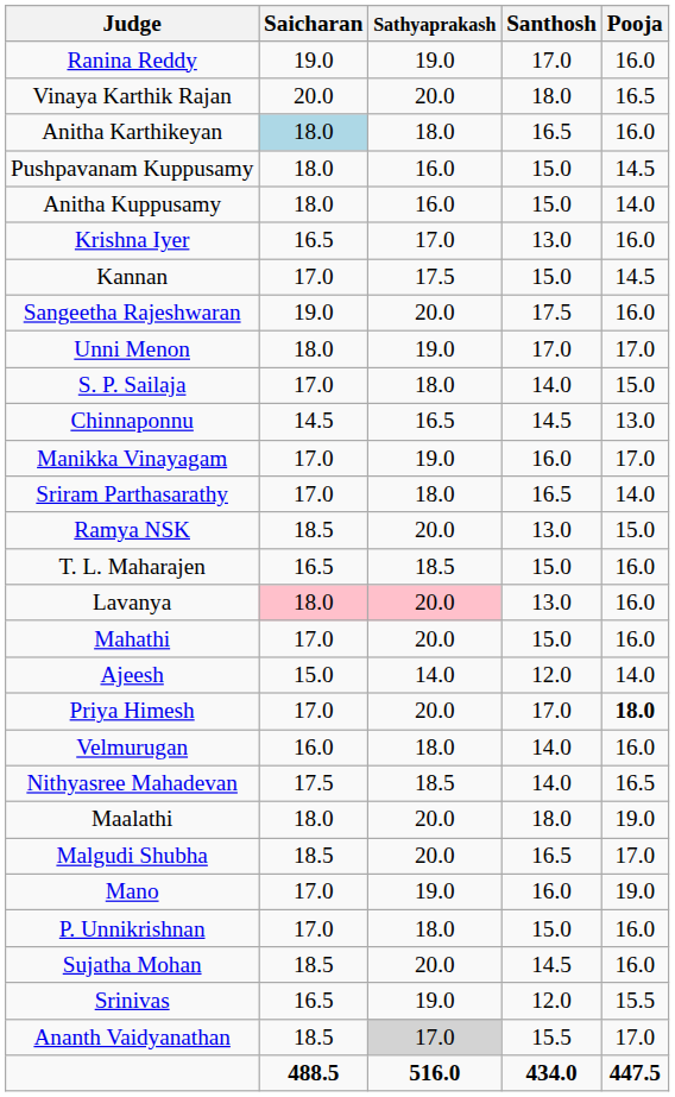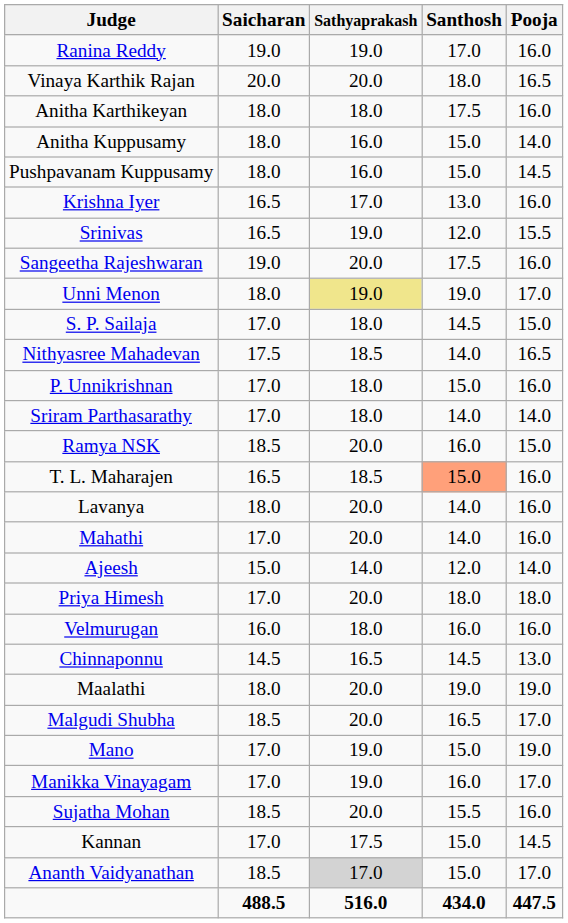 <table class="wikitable sortable" style="text-align: center; width: auto;">
 <tr style="background:lightgrey; text-align:center;">
 <th>Judge</th>
 <th>Saicharan</th>
 <th><small>Sathyaprakash</small></th>
 <th>Santhosh</th>
 <th>Pooja</th>
 </tr>
 <tr>
 <td><a href='#'>Ranina Reddy</a></td>
 <td>19.0</td>
 <td>19.0</td>
 <td>17.0</td>
 <td>16.0</td>
 </tr>
 <tr>
 <td>Vinaya Karthik Rajan</td>
 <td>20.0</td>
 <td>20.0</td>
 <td>18.0</td>
 <td>16.5</td>
 </tr>
 <tr>
 <td>Anitha Karthikeyan</td>
-<td style="background: lightblue;">18.0</td>
 <td>18.0</td>
-<td>16.5</td>
+<td>18.0</td>
+<td>17.5</td>
 <td>16.0</td>
+</tr>
+<tr>
+<td>Anitha Kuppusamy</td>
+<td>18.0</td>
+<td>16.0</td>
+<td>15.0</td>
+<td>14.0</td>
 </tr>
 <tr>
 <td>Pushpavanam Kuppusamy</td>
 <td>18.0</td>
 <td>16.0</td>
 <td>15.0</td>
 <td>14.5</td>
 </tr>
 <tr>
-<td>Anitha Kuppusamy</td>
-<td>18.0</td>
-<td>16.0</td>
-<td>15.0</td>
-<td>14.0</td>
-</tr>
-<tr>
 <td><a href='#'>Krishna Iyer</a></td>
 <td>16.5</td>
 <td>17.0</td>
 <td>13.0</td>
 <td>16.0</td>
 </tr>
 <tr>
-<td>Kannan</td>
-<td>17.0</td>
-<td>17.5</td>
-<td>15.0</td>
-<td>14.5</td>
+<td><a href='#'>Srinivas</a></td>
+<td>16.5</td>
+<td>19.0</td>
+<td>12.0</td>
+<td>15.5</td>
 </tr>
 <tr>
 <td><a href='#'>Sangeetha Rajeshwaran</a></td>
 <td>19.0</td>
 <td>20.0</td>
 <td>17.5</td>
 <td>16.0</td>
 </tr>
 <tr>
 <td><a href='#'>Unni Menon</a></td>
 <td>18.0</td>
+<td style="background: khaki;">19.0</td>
 <td>19.0</td>
-<td>17.0</td>
 <td>17.0</td>
 </tr>
 <tr>
 <td><a href='#'>S. P. Sailaja</a></td>
 <td>17.0</td>
 <td>18.0</td>
-<td>14.0</td>
+<td>14.5</td>
 <td>15.0</td>
 </tr>
 <tr>
-<td><a href='#'>Chinnaponnu</a></td>
-<td>14.5</td>
+<td><a href='#'>Nithyasree Mahadevan</a></td>
+<td>17.5</td>
+<td>18.5</td>
+<td>14.0</td>
 <td>16.5</td>
-<td>14.5</td>
-<td>13.0</td>
 </tr>
 <tr>
-<td><a href='#'>Manikka Vinayagam</a></td>
+<td><a href='#'>P. Unnikrishnan</a></td>
 <td>17.0</td>
-<td>19.0</td>
+<td>18.0</td>
+<td>15.0</td>
 <td>16.0</td>
-<td>17.0</td>
 </tr>
 <tr>
 <td><a href='#'>Sriram Parthasarathy</a></td>
 <td>17.0</td>
 <td>18.0</td>
-<td>16.5</td>
+<td>14.0</td>
 <td>14.0</td>
 </tr>
 <tr>
 <td><a href='#'>Ramya NSK</a></td>
 <td>18.5</td>
 <td>20.0</td>
-<td>13.0</td>
+<td>16.0</td>
 <td>15.0</td>
 </tr>
 <tr>
 <td>T. L. Maharajen</td>
 <td>16.5</td>
 <td>18.5</td>
-<td>15.0</td>
+<td style="background: lightsalmon;">15.0</td>
 <td>16.0</td>
 </tr>
 <tr>
 <td>Lavanya</td>
-<td style="background: pink;">18.0</td>
-<td style="background: pink;">20.0</td>
-<td>13.0</td>
+<td>18.0</td>
+<td>20.0</td>
+<td>14.0</td>
 <td>16.0</td>
 </tr>
 <tr>
 <td><a href='#'>Mahathi</a></td>
 <td>17.0</td>
 <td>20.0</td>
-<td>15.0</td>
+<td>14.0</td>
 <td>16.0</td>
 </tr>
 <tr>
 <td><a href='#'>Ajeesh</a></td>
 <td>15.0</td>
 <td>14.0</td>
 <td>12.0</td>
 <td>14.0</td>
 </tr>
 <tr>
 <td><a href='#'>Priya Himesh</a></td>
 <td>17.0</td>
 <td>20.0</td>
-<td>17.0</td>
-<td><strong>18.0</strong></td>
+<td>18.0</td>
+<td>18.0</td>
 </tr>
 <tr>
 <td><a href='#'>Velmurugan</a></td>
 <td>16.0</td>
 <td>18.0</td>
-<td>14.0</td>
+<td>16.0</td>
 <td>16.0</td>
 </tr>
 <tr>
-<td><a href='#'>Nithyasree Mahadevan</a></td>
-<td>17.5</td>
-<td>18.5</td>
-<td>14.0</td>
+<td><a href='#'>Chinnaponnu</a></td>
+<td>14.5</td>
 <td>16.5</td>
+<td>14.5</td>
+<td>13.0</td>
 </tr>
 <tr>
 <td>Maalathi</td>
 <td>18.0</td>
 <td>20.0</td>
-<td>18.0</td>
+<td>19.0</td>
 <td>19.0</td>
 </tr>
 <tr>
 <td><a href='#'>Malgudi Shubha</a></td>
 <td>18.5</td>
 <td>20.0</td>
 <td>16.5</td>
 <td>17.0</td>
 </tr>
 <tr>
 <td><a href='#'>Mano</a></td>
 <td>17.0</td>
 <td>19.0</td>
-<td>16.0</td>
+<td>15.0</td>
 <td>19.0</td>
 </tr>
 <tr>
-<td><a href='#'>P. Unnikrishnan</a></td>
+<td><a href='#'>Manikka Vinayagam</a></td>
 <td>17.0</td>
-<td>18.0</td>
-<td>15.0</td>
+<td>19.0</td>
 <td>16.0</td>
+<td>17.0</td>
 </tr>
 <tr>
 <td><a href='#'>Sujatha Mohan</a></td>
 <td>18.5</td>
 <td>20.0</td>
-<td>14.5</td>
+<td>15.5</td>
 <td>16.0</td>
 </tr>
 <tr>
-<td><a href='#'>Srinivas</a></td>
-<td>16.5</td>
-<td>19.0</td>
-<td>12.0</td>
-<td>15.5</td>
+<td>Kannan</td>
+<td>17.0</td>
+<td>17.5</td>
+<td>15.0</td>
+<td>14.5</td>
 </tr>
 <tr>
 <td><a href='#'>Ananth Vaidyanathan</a></td>
 <td>18.5</td>
 <td style="background: lightgrey;">17.0</td>
-<td>15.5</td>
+<td>15.0</td>
 <td>17.0</td>
 </tr>
 <tr>
 <td></td>
 <td><strong>488.5</strong></td>
 <td><strong>516.0</strong></td>
 <td><strong>434.0</strong></td>
 <td><strong>447.5</strong></td>
 </tr>
 </table>
